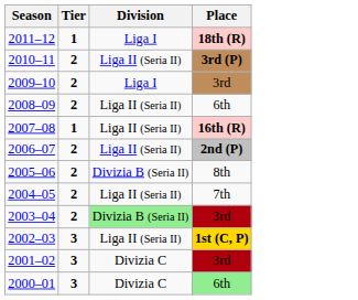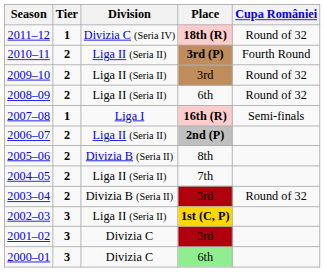 <table class="wikitable" style="text-align:center; font-size:90%">
 <tr>
 <th>Season</th>
 <th>Tier</th>
 <th>Division</th>
 <th>Place</th>
+<th><a href='#'>Cupa României</a></th>
 </tr>
 <tr>
 <td><a href='#'>2011–12</a></td>
 <td><strong>1</strong></td>
-<td><a href='#'>Liga I</a></td>
+<td><a href='#'>Divizia C</a> <small>(Seria IV)</small></td>
 <td align=center bgcolor=#FFCCCC><strong>18th</strong> <strong>(R)</strong></td>
+<td>Round of 32</td>
 </tr>
 <tr>
 <td><a href='#'>2010–11</a></td>
 <td><strong>2</strong></td>
 <td><a href='#'>Liga II</a> <small>(Seria II)</small></td>
 <td align=center bgcolor=#BF8D5B><strong>3rd (P)</strong></td>
+<td>Fourth Round</td>
 </tr>
 <tr>
 <td><a href='#'>2009–10</a></td>
 <td><strong>2</strong></td>
-<td><a href='#'>Liga I</a></td>
+<td>Liga II <small>(Seria II)</small></td>
 <td align=center bgcolor=#BF8D5B>3rd</td>
+<td>Round of 32</td>
 </tr>
 <tr>
 <td><a href='#'>2008–09</a></td>
 <td><strong>2</strong></td>
 <td>Liga II <small>(Seria II)</small></td>
 <td>6th</td>
+<td>Round of 32</td>
 </tr>
 <tr>
 <td><a href='#'>2007–08</a></td>
 <td><strong>1</strong></td>
-<td>Liga II <small>(Seria II)</small></td>
+<td><a href='#'>Liga I</a></td>
 <td align=center bgcolor=#FFCCCC><strong>16th</strong> <strong>(R)</strong></td>
+<td>Semi-finals</td>
 </tr>
 <tr>
 <td><a href='#'>2006–07</a></td>
 <td><strong>2</strong></td>
 <td><a href='#'>Liga II</a> <small>(Seria II)</small></td>
 <td align=center bgcolor=silver><strong>2nd</strong> <strong>(P)</strong></td>
+<td></td>
 </tr>
 <tr>
 <td><a href='#'>2005–06</a></td>
 <td><strong>2</strong></td>
 <td><a href='#'>Divizia B</a> <small>(Seria II)</small></td>
 <td>8th</td>
+<td></td>
 </tr>
 <tr>
 <td><a href='#'>2004–05</a></td>
 <td><strong>2</strong></td>
 <td>Liga II <small>(Seria II)</small></td>
 <td>7th</td>
+<td></td>
 </tr>
 <tr>
 <td><a href='#'>2003–04</a></td>
 <td><strong>2</strong></td>
-<td style="background: lightgreen;">Divizia B <small>(Seria II)</small></td>
+<td>Divizia B <small>(Seria II)</small></td>
 <td align=center bgcolor=bronze>3rd</td>
+<td>Round of 32</td>
 </tr>
 <tr>
 <td><a href='#'>2002–03</a></td>
 <td><strong>3</strong></td>
 <td>Liga II <small>(Seria II)</small></td>
 <td align=center bgcolor=gold><strong>1st</strong> <strong>(C, P)</strong></td>
+<td></td>
 </tr>
 <tr>
 <td><a href='#'>2001–02</a></td>
 <td><strong>3</strong></td>
 <td>Divizia C</td>
 <td align=center bgcolor=bronze>3rd</td>
+<td></td>
 </tr>
 <tr>
 <td><a href='#'>2000–01</a></td>
 <td><strong>3</strong></td>
 <td>Divizia C</td>
 <td style="background: lightgreen;">6th</td>
+<td></td>
 </tr>
 </table>
